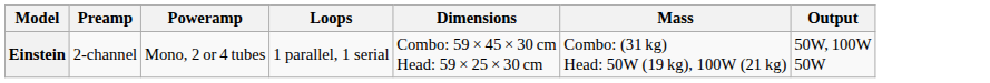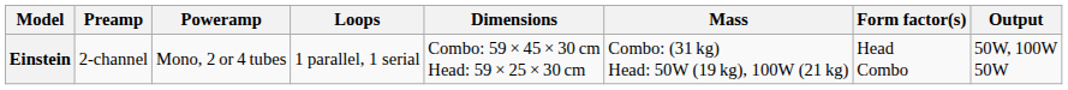 <table class="wikitable" style="font-size:95%;">
 <tr>
 <th>Model</th>
 <th>Preamp</th>
 <th>Poweramp</th>
 <th>Loops</th>
 <th>Dimensions</th>
 <th>Mass</th>
+<th>Form factor(s)</th>
 <th>Output</th>
 </tr>
 <tr>
 <th>Einstein</th>
 <td>2-channel</td>
 <td>Mono, 2 or 4 tubes</td>
 <td>1 parallel, 1 serial</td>
 <td>Combo: 59 × 45 × 30 cm<br>Head:  59 × 25 × 30 cm</td>
 <td>Combo: (31 kg)<br>Head: 50W (19 kg), 100W (21 kg)</td>
+<td>Head<br>Combo</td>
 <td>50W, 100W<br>50W</td>
 </tr>
 </table>
